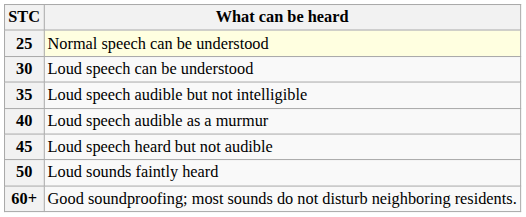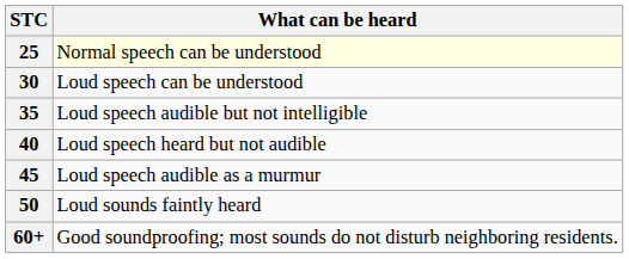 <table class="wikitable">
 <tr>
 <th scope="col">STC</th>
 <th scope="col">What can be heard</th>
 </tr>
 <tr>
 <th scope="row">25</th>
 <td style="background: lightyellow;">Normal speech can be understood</td>
 </tr>
 <tr>
 <th scope="row">30</th>
 <td>Loud speech can be understood</td>
 </tr>
 <tr>
 <th scope="row">35</th>
 <td>Loud speech audible but not intelligible</td>
 </tr>
 <tr>
 <th scope="row">40</th>
-<td>Loud speech audible as a murmur</td>
+<td>Loud speech heard but not audible</td>
 </tr>
 <tr>
 <th scope="row">45</th>
-<td>Loud speech heard but not audible</td>
+<td>Loud speech audible as a murmur</td>
 </tr>
 <tr>
 <th scope="row">50</th>
 <td>Loud sounds faintly heard</td>
 </tr>
 <tr>
 <th scope="row">60+</th>
 <td>Good soundproofing; most sounds do not disturb neighboring residents.</td>
 </tr>
 </table>
